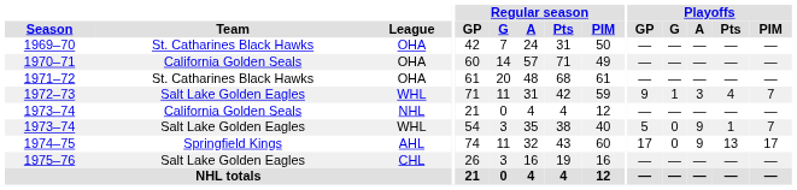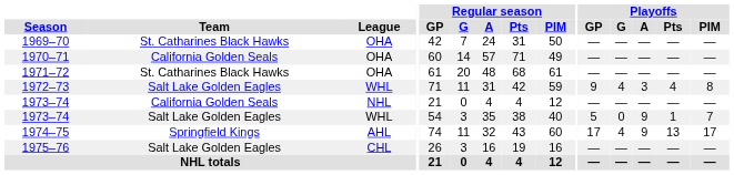 <table border="0" cellpadding="1" cellspacing="0" style="text-align:center; width:60em">
 <tr bgcolor="#e0e0e0">
 <th colspan="3" bgcolor="#ffffff"></th>
 <th rowspan="100" bgcolor="#ffffff"></th>
 <th colspan="5"><a href='#'>Regular season</a></th>
 <th rowspan="100" bgcolor="#ffffff"></th>
 <th colspan="5"><a href='#'>Playoffs</a></th>
 </tr>
 <tr bgcolor="#e0e0e0">
 <th><a href='#'>Season</a></th>
 <th>Team</th>
 <th>League</th>
 <th>GP</th>
 <th><a href='#'>G</a></th>
 <th><a href='#'>A</a></th>
 <th><a href='#'>Pts</a></th>
 <th><a href='#'>PIM</a></th>
 <th>GP</th>
 <th>G</th>
 <th>A</th>
 <th>Pts</th>
 <th>PIM</th>
 </tr>
 <tr>
 <td><a href='#'>1969–70</a></td>
 <td><a href='#'>St. Catharines Black Hawks</a></td>
 <td><a href='#'>OHA</a></td>
 <td>42</td>
 <td>7</td>
 <td>24</td>
 <td>31</td>
 <td>50</td>
 <td>—</td>
 <td>—</td>
 <td>—</td>
 <td>—</td>
 <td>—</td>
 </tr>
 <tr bgcolor="#f0f0f0">
 <td><a href='#'>1970–71</a></td>
 <td><a href='#'>California Golden Seals</a></td>
 <td>OHA</td>
 <td>60</td>
 <td>14</td>
 <td>57</td>
 <td>71</td>
 <td>49</td>
 <td>—</td>
 <td>—</td>
 <td>—</td>
 <td>—</td>
 <td>—</td>
 </tr>
 <tr>
 <td><a href='#'>1971–72</a></td>
 <td>St. Catharines Black Hawks</td>
 <td>OHA</td>
 <td>61</td>
 <td>20</td>
 <td>48</td>
 <td>68</td>
 <td>61</td>
 <td>—</td>
 <td>—</td>
 <td>—</td>
 <td>—</td>
 <td>—</td>
 </tr>
 <tr bgcolor="#f0f0f0">
 <td><a href='#'>1972–73</a></td>
 <td><a href='#'>Salt Lake Golden Eagles</a></td>
 <td><a href='#'>WHL</a></td>
 <td>71</td>
 <td>11</td>
 <td>31</td>
 <td>42</td>
 <td>59</td>
 <td>9</td>
-<td>1</td>
+<td>4</td>
 <td>3</td>
 <td>4</td>
-<td>7</td>
+<td>8</td>
 </tr>
 <tr>
 <td><a href='#'>1973–74</a></td>
 <td><a href='#'>California Golden Seals</a></td>
 <td><a href='#'>NHL</a></td>
 <td>21</td>
 <td>0</td>
 <td>4</td>
 <td>4</td>
 <td>12</td>
 <td>—</td>
 <td>—</td>
 <td>—</td>
 <td>—</td>
 <td>—</td>
 </tr>
 <tr bgcolor="#f0f0f0">
 <td><a href='#'>1973–74</a></td>
 <td>Salt Lake Golden Eagles</td>
 <td>WHL</td>
 <td>54</td>
 <td>3</td>
 <td>35</td>
 <td>38</td>
 <td>40</td>
 <td>5</td>
 <td>0</td>
 <td>9</td>
 <td>1</td>
 <td>7</td>
 </tr>
 <tr>
 <td><a href='#'>1974–75</a></td>
 <td><a href='#'>Springfield Kings</a></td>
 <td><a href='#'>AHL</a></td>
 <td>74</td>
 <td>11</td>
 <td>32</td>
 <td>43</td>
 <td>60</td>
 <td>17</td>
-<td>0</td>
+<td>4</td>
 <td>9</td>
 <td>13</td>
 <td>17</td>
 </tr>
 <tr bgcolor="#f0f0f0">
 <td><a href='#'>1975–76</a></td>
 <td>Salt Lake Golden Eagles</td>
 <td><a href='#'>CHL</a></td>
 <td>26</td>
 <td>3</td>
 <td>16</td>
 <td>19</td>
 <td>16</td>
 <td>—</td>
 <td>—</td>
 <td>—</td>
 <td>—</td>
 <td>—</td>
 </tr>
 <tr bgcolor="#e0e0e0">
 <th colspan="3">NHL totals</th>
 <th>21</th>
 <th>0</th>
 <th>4</th>
 <th>4</th>
 <th>12</th>
 <th>—</th>
 <th>—</th>
 <th>—</th>
 <th>—</th>
 <th>—</th>
 </tr>
 </table>
